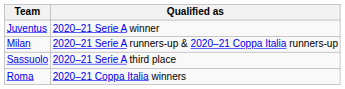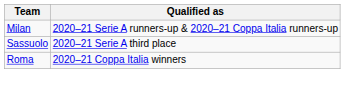 <table class="wikitable">
 <tr>
 <th>Team</th>
 <th>Qualified as</th>
-</tr>
-<tr>
-<td><a href='#'>Juventus</a></td>
-<td><a href='#'>2020–21 Serie A</a> winner</td>
 </tr>
 <tr>
 <td><a href='#'>Milan</a></td>
 <td><a href='#'>2020–21 Serie A</a> runners-up & <a href='#'>2020–21 Coppa Italia</a> runners-up</td>
 </tr>
 <tr>
 <td><a href='#'>Sassuolo</a></td>
 <td><a href='#'>2020–21 Serie A</a> third place</td>
 </tr>
 <tr>
 <td><a href='#'>Roma</a></td>
 <td><a href='#'>2020–21 Coppa Italia</a> winners</td>
 </tr>
 </table>
